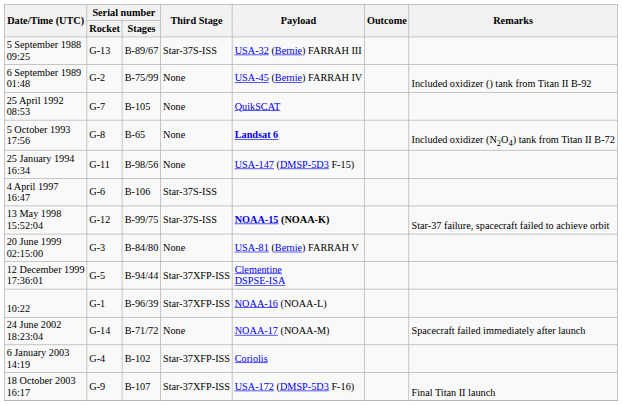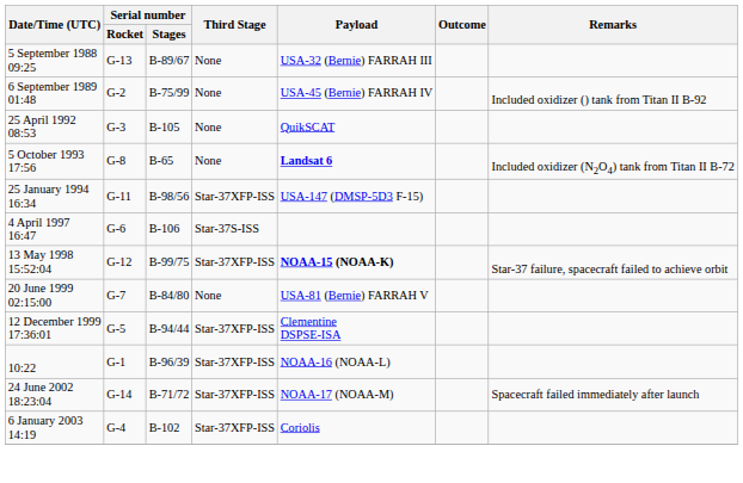 <table class="wikitable">
 <tr>
 <th rowspan=2>Date/Time (UTC)</th>
 <th colspan=2>Serial number</th>
 <th rowspan=2>Third Stage</th>
 <th rowspan=2>Payload</th>
 <th rowspan=2>Outcome</th>
 <th rowspan=2>Remarks</th>
 </tr>
 <tr>
 <th>Rocket</th>
 <th>Stages</th>
 </tr>
 <tr>
 <td>5 September 1988<br>09:25</td>
 <td>G-13</td>
 <td>B-89/67</td>
-<td>Star-37S-ISS</td>
+<td>None</td>
 <td><a href='#'>USA-32</a> (<a href='#'>Bernie</a>) FARRAH III</td>
 <td></td>
 <td></td>
 </tr>
 <tr>
 <td>6 September 1989<br>01:48</td>
 <td>G-2</td>
 <td>B-75/99</td>
 <td>None</td>
 <td><a href='#'>USA-45</a> (<a href='#'>Bernie</a>) FARRAH IV</td>
 <td></td>
 <td><br>Included oxidizer () tank from Titan II B-92</td>
 </tr>
 <tr>
 <td>25 April 1992<br>08:53</td>
-<td>G-7</td>
+<td>G-3</td>
 <td>B-105</td>
 <td>None</td>
 <td><a href='#'>QuikSCAT</a></td>
 <td></td>
 <td></td>
 </tr>
 <tr>
 <td>5 October 1993<br>17:56</td>
 <td>G-8</td>
 <td>B-65</td>
 <td>None</td>
 <td><strong><a href='#'>Landsat 6</a></strong></td>
 <td></td>
 <td><br>Included oxidizer (N<sub>2</sub>O<sub>4</sub>) tank from Titan II B-72</td>
 </tr>
 <tr>
 <td>25 January 1994<br>16:34</td>
 <td>G-11</td>
 <td>B-98/56</td>
-<td>None</td>
+<td>Star-37XFP-ISS</td>
 <td><a href='#'>USA-147</a> (<a href='#'>DMSP-5D3</a> F-15)</td>
 <td></td>
 <td><br></td>
 </tr>
 <tr>
 <td>4 April 1997<br>16:47</td>
 <td>G-6</td>
 <td>B-106</td>
 <td>Star-37S-ISS</td>
 <td></td>
 <td></td>
 <td><br></td>
 </tr>
 <tr>
 <td>13 May 1998<br>15:52:04</td>
 <td>G-12</td>
 <td>B-99/75</td>
-<td>Star-37S-ISS</td>
+<td>Star-37XFP-ISS</td>
 <td><strong><a href='#'>NOAA-15</a> (NOAA-K)</strong></td>
 <td></td>
 <td><br>Star-37 failure, spacecraft failed to achieve orbit</td>
 </tr>
 <tr>
 <td>20 June 1999<br>02:15:00</td>
-<td>G-3</td>
+<td>G-7</td>
 <td>B-84/80</td>
 <td>None</td>
 <td><a href='#'>USA-81</a> (<a href='#'>Bernie</a>) FARRAH V</td>
 <td></td>
 <td><br></td>
 </tr>
 <tr>
 <td>12 December 1999<br>17:36:01</td>
 <td>G-5</td>
 <td>B-94/44</td>
 <td>Star-37XFP-ISS</td>
 <td><a href='#'>Clementine</a><br><a href='#'>DSPSE-ISA</a></td>
 <td></td>
 <td><br></td>
 </tr>
 <tr>
 <td><br>10:22</td>
 <td>G-1</td>
 <td>B-96/39</td>
 <td>Star-37XFP-ISS</td>
 <td><a href='#'>NOAA-16</a> (NOAA-L)</td>
 <td></td>
 <td><br></td>
 </tr>
 <tr>
 <td>24 June 2002<br>18:23:04</td>
 <td>G-14</td>
 <td>B-71/72</td>
-<td>None</td>
+<td>Star-37XFP-ISS</td>
 <td><a href='#'>NOAA-17</a> (NOAA-M)</td>
 <td></td>
 <td>Spacecraft failed immediately after launch</td>
 </tr>
 <tr>
 <td>6 January 2003<br>14:19</td>
 <td>G-4</td>
 <td>B-102</td>
 <td>Star-37XFP-ISS</td>
 <td><a href='#'>Coriolis</a></td>
 <td></td>
 <td><br></td>
 </tr>
 <tr>
-<td>18 October 2003<br>16:17</td>
-<td>G-9</td>
-<td>B-107</td>
-<td>Star-37XFP-ISS</td>
-<td><a href='#'>USA-172</a> (<a href='#'>DMSP-5D3</a> F-16)</td>
-<td></td>
-<td><br>Final Titan II launch</td>
-</tr>
-<tr>
 </tr>
 </table>
